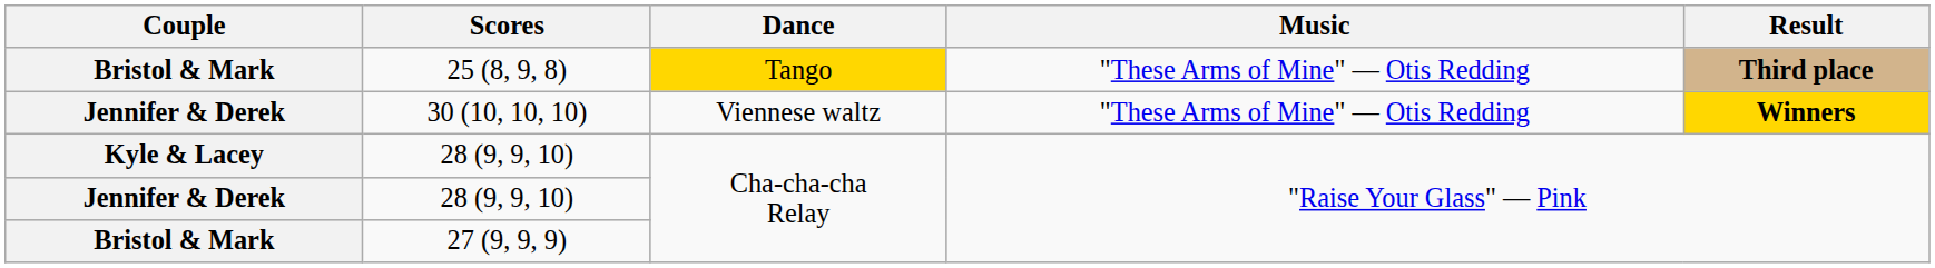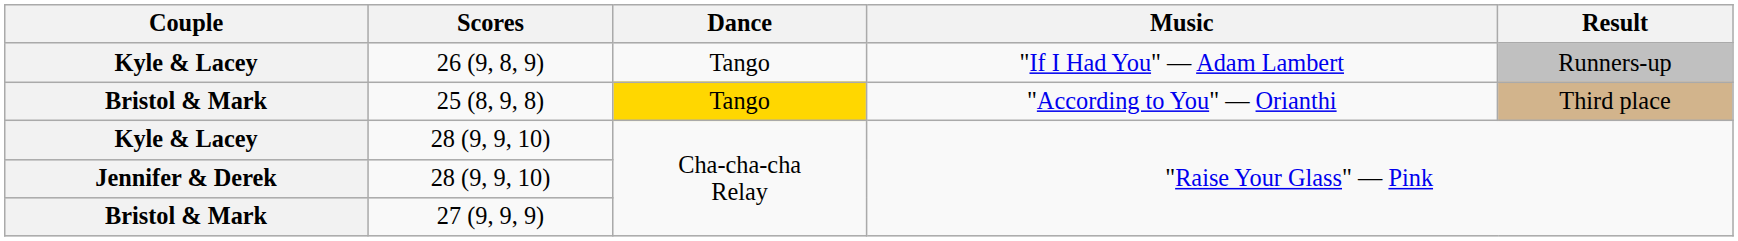 <table class="wikitable sortable" style="text-align:center; width:90%">
 <tr>
 <th scope="col">Couple</th>
 <th scope="col">Scores</th>
 <th scope="col" class="unsortable">Dance</th>
 <th scope="col" class="unsortable">Music</th>
 <th scope="col" class="unsortable">Result</th>
 </tr>
 <tr>
+<th scope="row">Kyle & Lacey</th>
+<td>26 (9, 8, 9)</td>
+<td>Tango</td>
+<td>"<a href='#'>If I Had You</a>" — <a href='#'>Adam Lambert</a></td>
+<td bgcolor=silver>Runners-up</td>
+</tr>
+<tr>
 <th scope="row">Bristol & Mark</th>
 <td>25 (8, 9, 8)</td>
 <td style="background: gold;">Tango</td>
-<td>"<a href='#'>These Arms of Mine</a>" — <a href='#'>Otis Redding</a></td>
-<td bgcolor=tan><strong>Third place</strong></td>
-</tr>
-<tr>
-<th scope="row">Jennifer & Derek</th>
-<td>30 (10, 10, 10)</td>
-<td>Viennese waltz</td>
-<td>"<a href='#'>These Arms of Mine</a>" — <a href='#'>Otis Redding</a></td>
-<td bgcolor=gold><strong>Winners</strong></td>
+<td>"<a href='#'>According to You</a>" — <a href='#'>Orianthi</a></td>
+<td bgcolor=tan>Third place</td>
 </tr>
 <tr>
 <th scope="row">Kyle & Lacey</th>
 <td>28 (9, 9, 10)</td>
 <td rowspan="3">Cha-cha-cha<br>Relay</td>
 <td colspan="2" rowspan="3">"<a href='#'>Raise Your Glass</a>" — <a href='#'>Pink</a></td>
 </tr>
 <tr>
 <th scope="row">Jennifer & Derek</th>
 <td>28 (9, 9, 10)</td>
 </tr>
 <tr>
 <th scope="row">Bristol & Mark</th>
 <td>27 (9, 9, 9)</td>
 </tr>
 </table>
